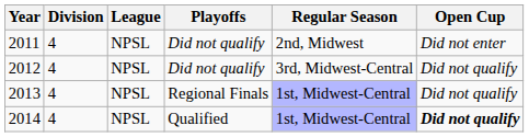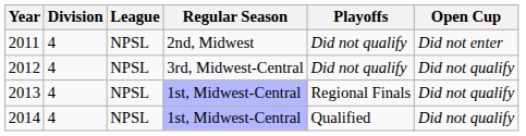 <table class="wikitable">
 <tr>
 <th>Year</th>
 <th>Division</th>
 <th>League</th>
+<th>Regular Season</th>
 <th>Playoffs</th>
-<th>Regular Season</th>
 <th>Open Cup</th>
 </tr>
 <tr>
 <td>2011</td>
 <td>4</td>
 <td>NPSL</td>
+<td>2nd, Midwest</td>
 <td><em>Did not qualify</em></td>
-<td>2nd, Midwest</td>
 <td><em>Did not enter</em></td>
 </tr>
 <tr>
 <td>2012</td>
 <td>4</td>
 <td>NPSL</td>
+<td>3rd, Midwest-Central</td>
 <td><em>Did not qualify</em></td>
-<td>3rd, Midwest-Central</td>
 <td><em>Did not qualify</em></td>
 </tr>
 <tr>
 <td>2013</td>
 <td>4</td>
 <td>NPSL</td>
+<td bgcolor="B3B7FF">1st, Midwest-Central</td>
 <td>Regional Finals</td>
-<td bgcolor="B3B7FF">1st, Midwest-Central</td>
 <td><em>Did not qualify</em></td>
 </tr>
 <tr>
 <td>2014</td>
 <td>4</td>
 <td>NPSL</td>
+<td bgcolor="B3B7FF">1st, Midwest-Central</td>
 <td>Qualified</td>
-<td bgcolor="B3B7FF">1st, Midwest-Central</td>
-<td><strong><em>Did not qualify</em></strong></td>
+<td><em>Did not qualify</em></td>
 </tr>
 </table>
